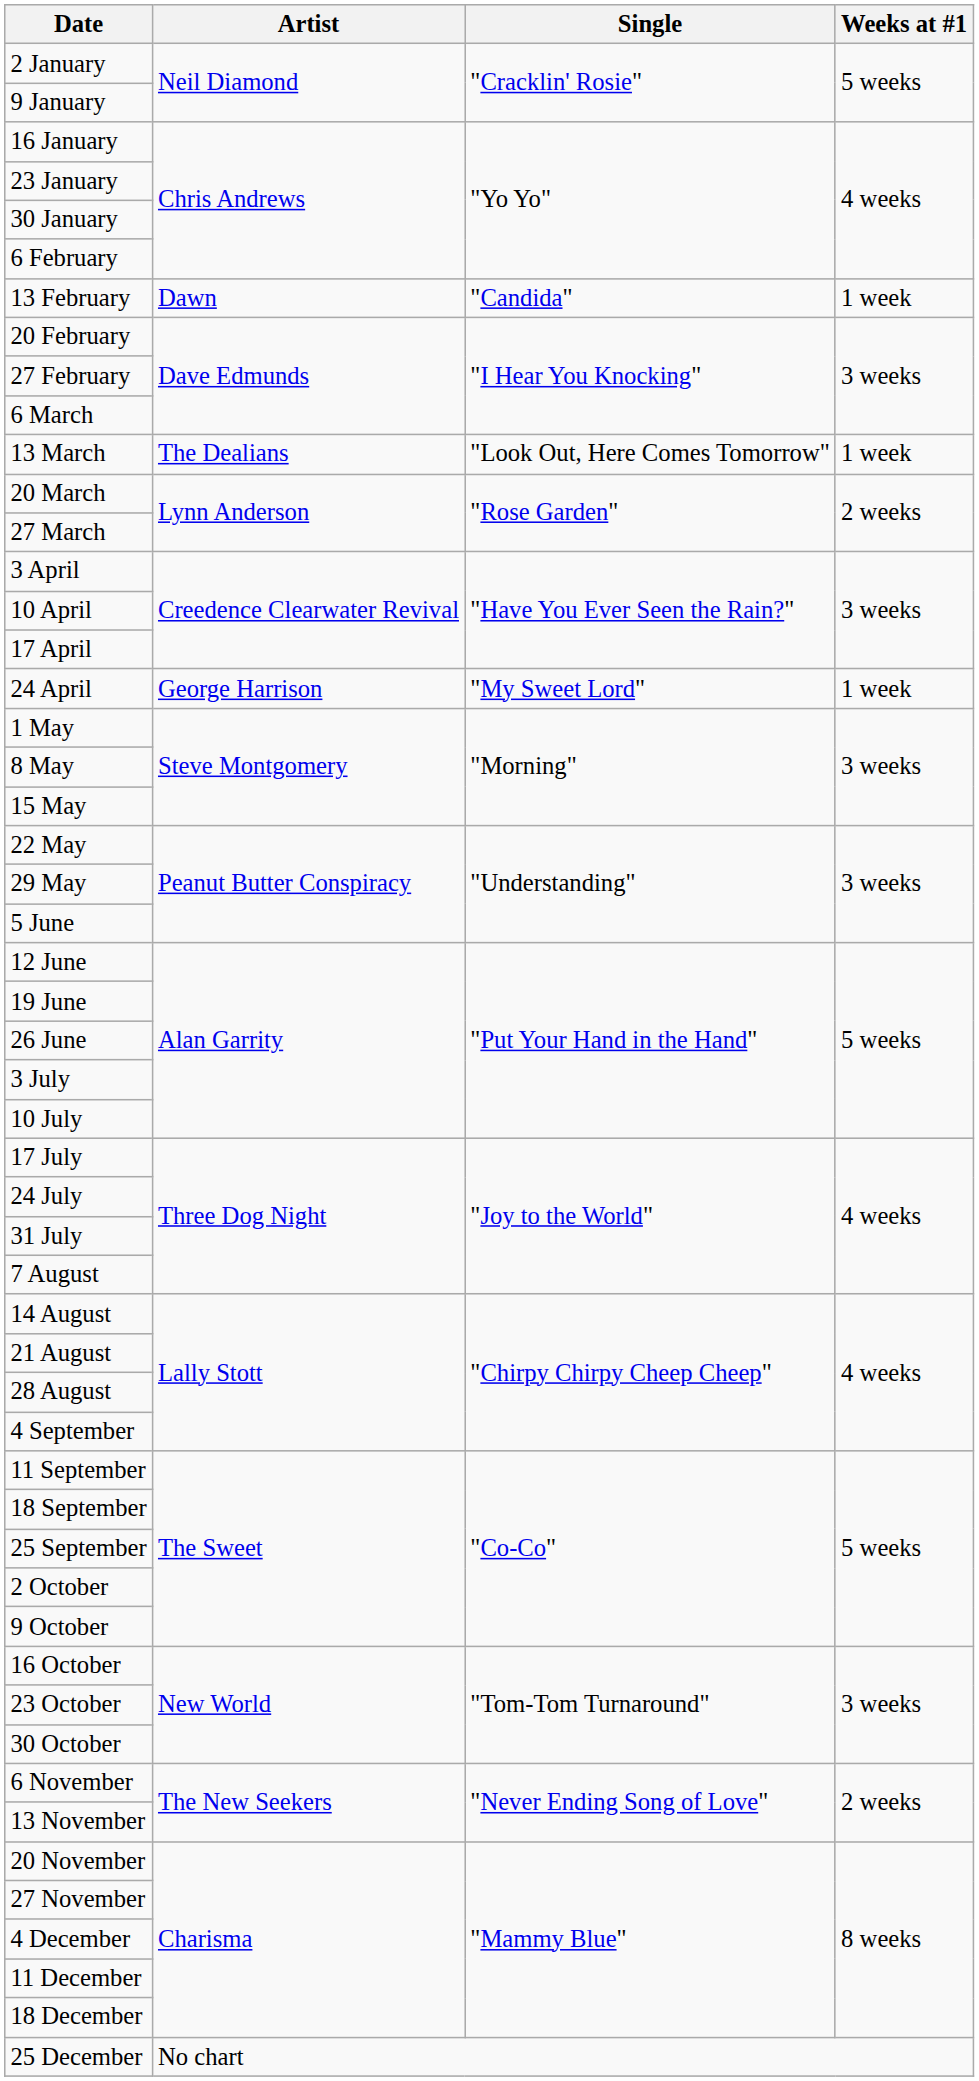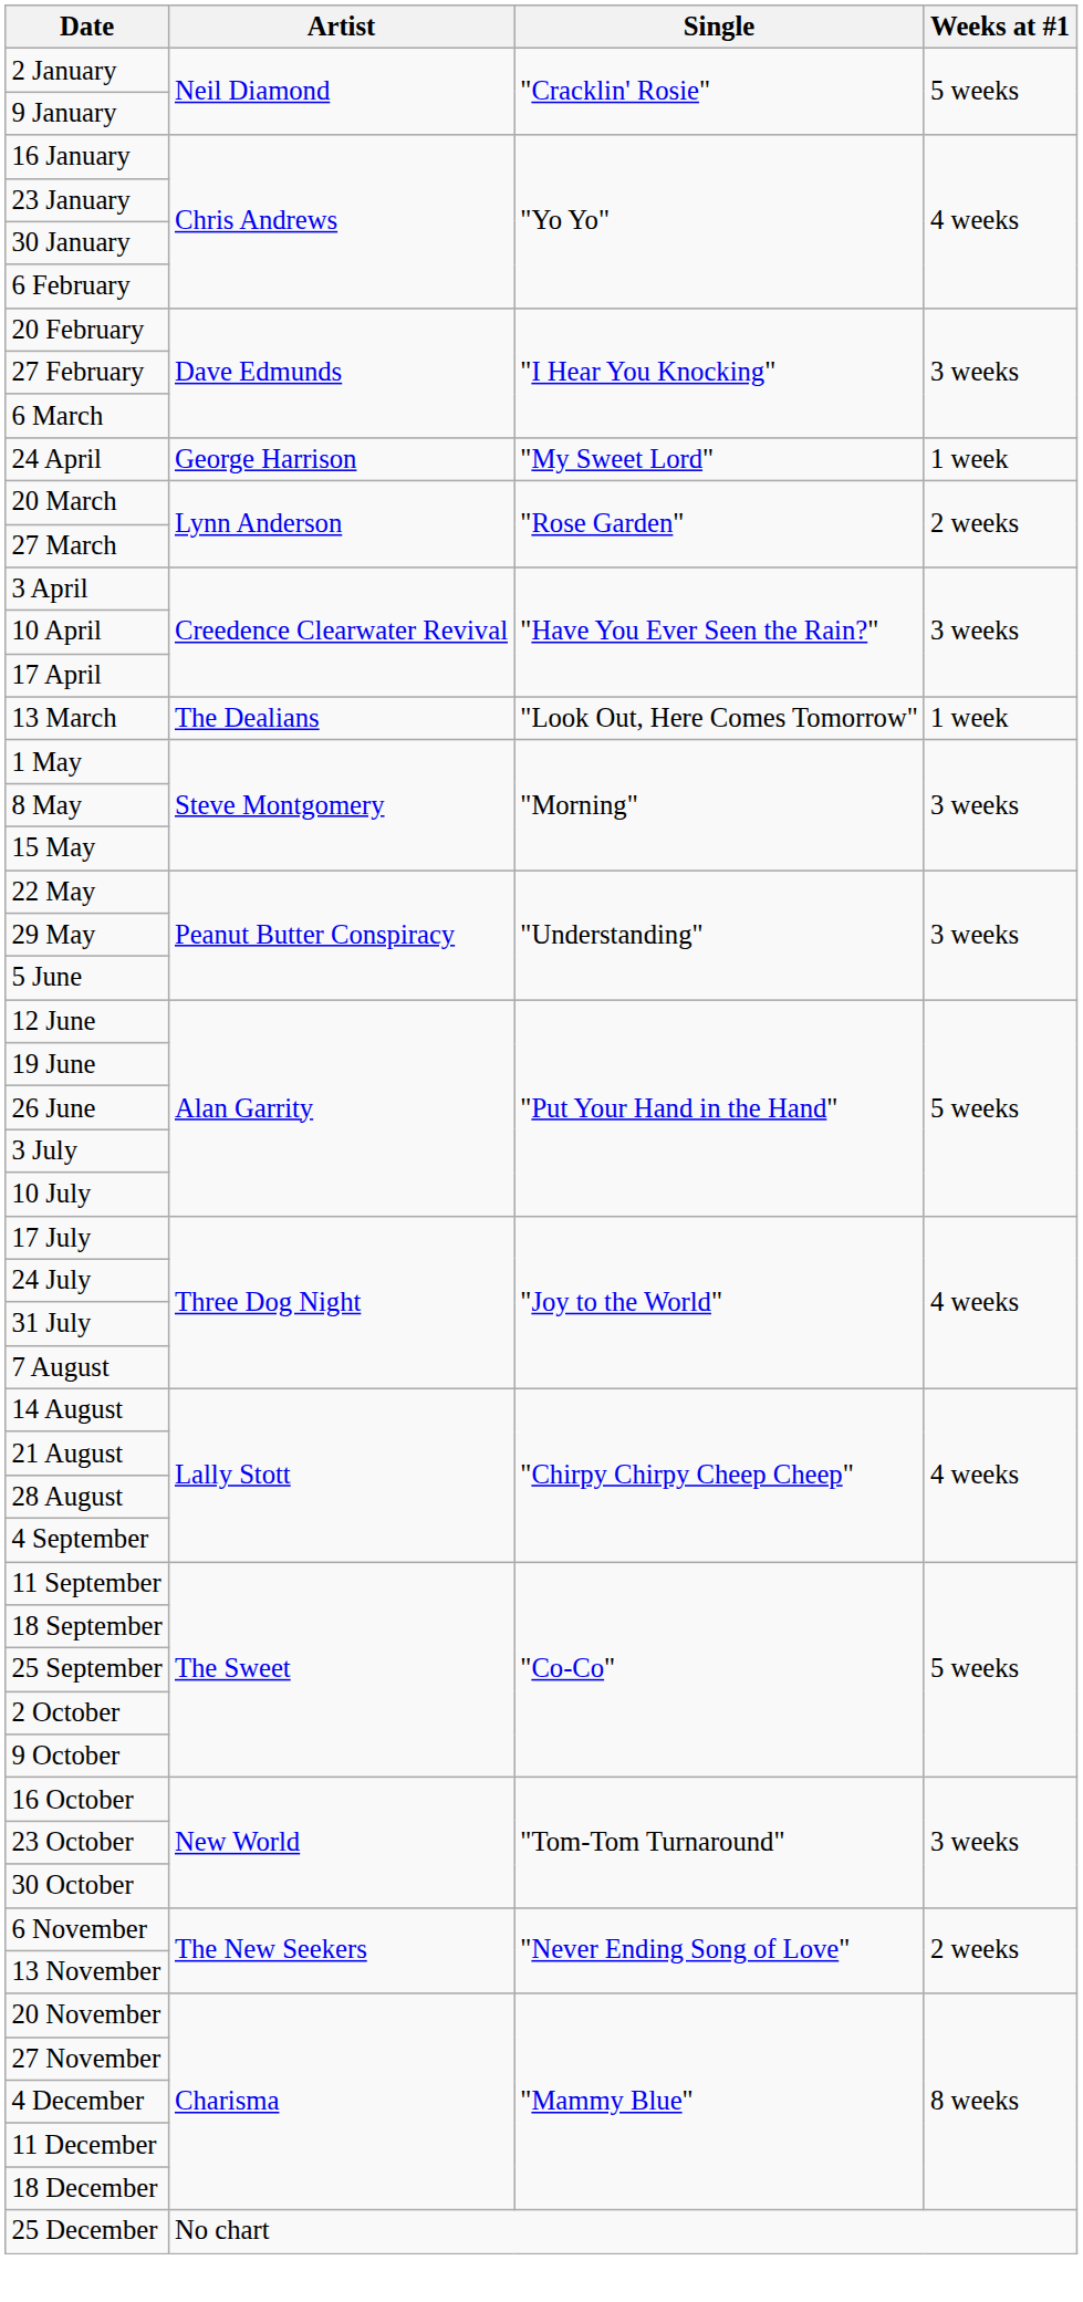 <table class="wikitable">
 <tr>
 <th>Date</th>
 <th>Artist</th>
 <th>Single</th>
 <th>Weeks at #1</th>
 </tr>
 <tr>
 <td>2 January</td>
 <td rowspan="2"><a href='#'>Neil Diamond</a></td>
 <td rowspan="2">"<a href='#'>Cracklin' Rosie</a>"</td>
 <td rowspan="2">5 weeks</td>
 </tr>
 <tr>
 <td>9 January</td>
 </tr>
 <tr>
 <td>16 January</td>
 <td rowspan="4"><a href='#'>Chris Andrews</a></td>
 <td rowspan="4">"Yo Yo"</td>
 <td rowspan="4">4 weeks</td>
 </tr>
 <tr>
 <td>23 January</td>
 </tr>
 <tr>
 <td>30 January</td>
 </tr>
 <tr>
 <td>6 February</td>
 </tr>
 <tr>
-<td>13 February</td>
-<td><a href='#'>Dawn</a></td>
-<td>"<a href='#'>Candida</a>"</td>
-<td>1 week</td>
-</tr>
-<tr>
 <td>20 February</td>
 <td rowspan="3"><a href='#'>Dave Edmunds</a></td>
 <td rowspan="3">"<a href='#'>I Hear You Knocking</a>"</td>
 <td rowspan="3">3 weeks</td>
 </tr>
 <tr>
 <td>27 February</td>
 </tr>
 <tr>
 <td>6 March</td>
 </tr>
 <tr>
-<td>13 March</td>
-<td><a href='#'>The Dealians</a></td>
-<td>"Look Out, Here Comes Tomorrow"</td>
+<td>24 April</td>
+<td><a href='#'>George Harrison</a></td>
+<td>"<a href='#'>My Sweet Lord</a>"</td>
 <td>1 week</td>
 </tr>
 <tr>
 <td>20 March</td>
 <td rowspan="2"><a href='#'>Lynn Anderson</a></td>
 <td rowspan="2">"<a href='#'>Rose Garden</a>"</td>
 <td rowspan="2">2 weeks</td>
 </tr>
 <tr>
 <td>27 March</td>
 </tr>
 <tr>
 <td>3 April</td>
 <td rowspan="3"><a href='#'>Creedence Clearwater Revival</a></td>
 <td rowspan="3">"<a href='#'>Have You Ever Seen the Rain?</a>"</td>
 <td rowspan="3">3 weeks</td>
 </tr>
 <tr>
 <td>10 April</td>
 </tr>
 <tr>
 <td>17 April</td>
 </tr>
 <tr>
-<td>24 April</td>
-<td><a href='#'>George Harrison</a></td>
-<td>"<a href='#'>My Sweet Lord</a>"</td>
+<td>13 March</td>
+<td><a href='#'>The Dealians</a></td>
+<td>"Look Out, Here Comes Tomorrow"</td>
 <td>1 week</td>
 </tr>
 <tr>
 <td>1 May</td>
 <td rowspan="3"><a href='#'>Steve Montgomery</a></td>
 <td rowspan="3">"Morning"</td>
 <td rowspan="3">3 weeks</td>
 </tr>
 <tr>
 <td>8 May</td>
 </tr>
 <tr>
 <td>15 May</td>
 </tr>
 <tr>
 <td>22 May</td>
 <td rowspan="3"><a href='#'>Peanut Butter Conspiracy</a></td>
 <td rowspan="3">"Understanding"</td>
 <td rowspan="3">3 weeks</td>
 </tr>
 <tr>
 <td>29 May</td>
 </tr>
 <tr>
 <td>5 June</td>
 </tr>
 <tr>
 <td>12 June</td>
 <td rowspan="5"><a href='#'>Alan Garrity</a></td>
 <td rowspan="5">"<a href='#'>Put Your Hand in the Hand</a>"</td>
 <td rowspan="5">5 weeks</td>
 </tr>
 <tr>
 <td>19 June</td>
 </tr>
 <tr>
 <td>26 June</td>
 </tr>
 <tr>
 <td>3 July</td>
 </tr>
 <tr>
 <td>10 July</td>
 </tr>
 <tr>
 <td>17 July</td>
 <td rowspan="4"><a href='#'>Three Dog Night</a></td>
 <td rowspan="4">"<a href='#'>Joy to the World</a>"</td>
 <td rowspan="4">4 weeks</td>
 </tr>
 <tr>
 <td>24 July</td>
 </tr>
 <tr>
 <td>31 July</td>
 </tr>
 <tr>
 <td>7 August</td>
 </tr>
 <tr>
 <td>14 August</td>
 <td rowspan="4"><a href='#'>Lally Stott</a></td>
 <td rowspan="4">"<a href='#'>Chirpy Chirpy Cheep Cheep</a>"</td>
 <td rowspan="4">4 weeks</td>
 </tr>
 <tr>
 <td>21 August</td>
 </tr>
 <tr>
 <td>28 August</td>
 </tr>
 <tr>
 <td>4 September</td>
 </tr>
 <tr>
 <td>11 September</td>
 <td rowspan="5"><a href='#'>The Sweet</a></td>
 <td rowspan="5">"<a href='#'>Co-Co</a>"</td>
 <td rowspan="5">5 weeks</td>
 </tr>
 <tr>
 <td>18 September</td>
 </tr>
 <tr>
 <td>25 September</td>
 </tr>
 <tr>
 <td>2 October</td>
 </tr>
 <tr>
 <td>9 October</td>
 </tr>
 <tr>
 <td>16 October</td>
 <td rowspan="3"><a href='#'>New World</a></td>
 <td rowspan="3">"Tom-Tom Turnaround"</td>
 <td rowspan="3">3 weeks</td>
 </tr>
 <tr>
 <td>23 October</td>
 </tr>
 <tr>
 <td>30 October</td>
 </tr>
 <tr>
 <td>6 November</td>
 <td rowspan="2"><a href='#'>The New Seekers</a></td>
 <td rowspan="2">"<a href='#'>Never Ending Song of Love</a>"</td>
 <td rowspan="2">2 weeks</td>
 </tr>
 <tr>
 <td>13 November</td>
 </tr>
 <tr>
 <td>20 November</td>
 <td rowspan="5"><a href='#'>Charisma</a></td>
 <td rowspan="5">"<a href='#'>Mammy Blue</a>"</td>
 <td rowspan="5">8 weeks</td>
 </tr>
 <tr>
 <td>27 November</td>
 </tr>
 <tr>
 <td>4 December</td>
 </tr>
 <tr>
 <td>11 December</td>
 </tr>
 <tr>
 <td>18 December</td>
 </tr>
 <tr>
 <td>25 December</td>
 <td colspan="3">No chart</td>
 </tr>
 </table>
